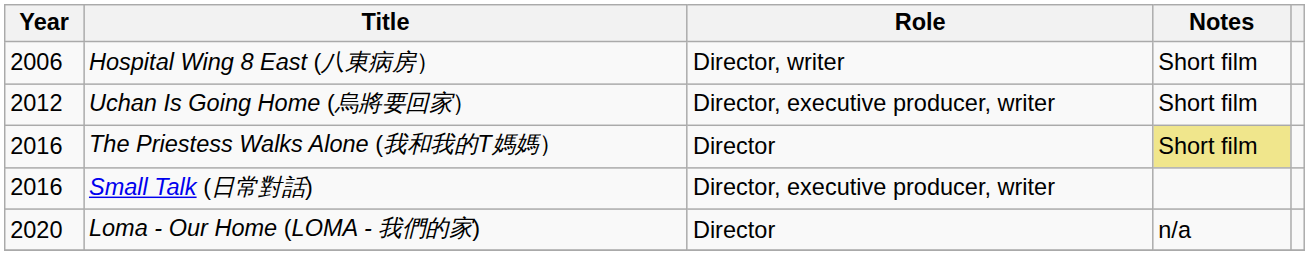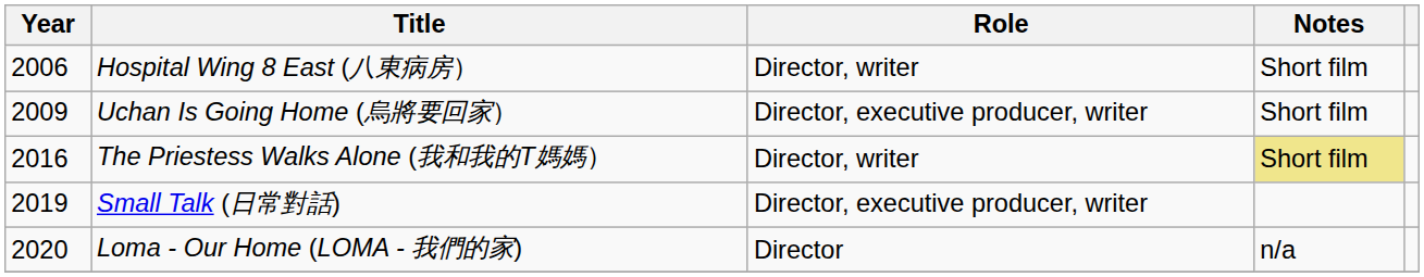 <table class="wikitable sortable"; style="width:70%;">
 <tr>
 <th>Year</th>
 <th>Title</th>
 <th>Role</th>
 <th>Notes</th>
 <th class="unsortable"></th>
 </tr>
 <tr>
 <td>2006</td>
 <td><em>Hospital Wing 8 East</em> (<em>八東病房</em>）</td>
 <td>Director, writer</td>
 <td>Short film</td>
 <td></td>
 </tr>
 <tr>
-<td>2012</td>
+<td>2009</td>
 <td><em>Uchan Is Going Home</em> (<em>烏將要回家</em>）</td>
 <td>Director, executive producer, writer</td>
 <td>Short film</td>
 <td></td>
 </tr>
 <tr>
 <td>2016</td>
 <td><em>The Priestess Walks Alone</em> (<em>我和我的T媽媽</em>）</td>
-<td>Director</td>
+<td>Director, writer</td>
 <td style="background: khaki;">Short film</td>
 <td></td>
 </tr>
 <tr>
-<td>2016</td>
+<td>2019</td>
 <td><em><a href='#'>Small Talk</a></em> (<em>日常對話</em>)</td>
 <td>Director, executive producer, writer</td>
 <td></td>
 <td></td>
 </tr>
 <tr>
 <td>2020</td>
 <td><em>Loma - Our Home</em> (<em>LOMA - 我們的家</em>)</td>
 <td>Director</td>
 <td>n/a</td>
 <td></td>
 </tr>
 <tr>
 </tr>
 </table>
